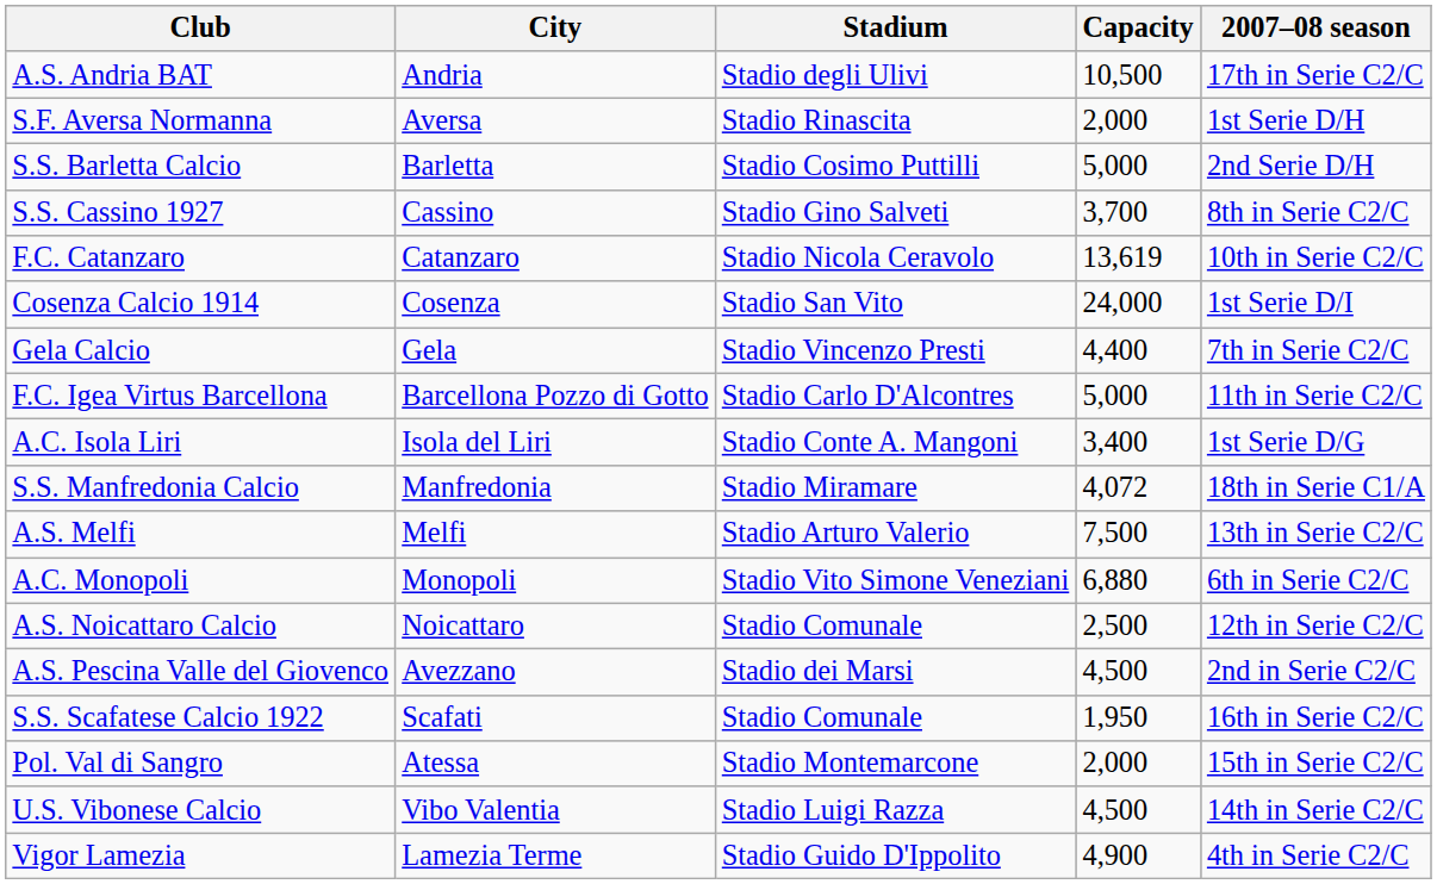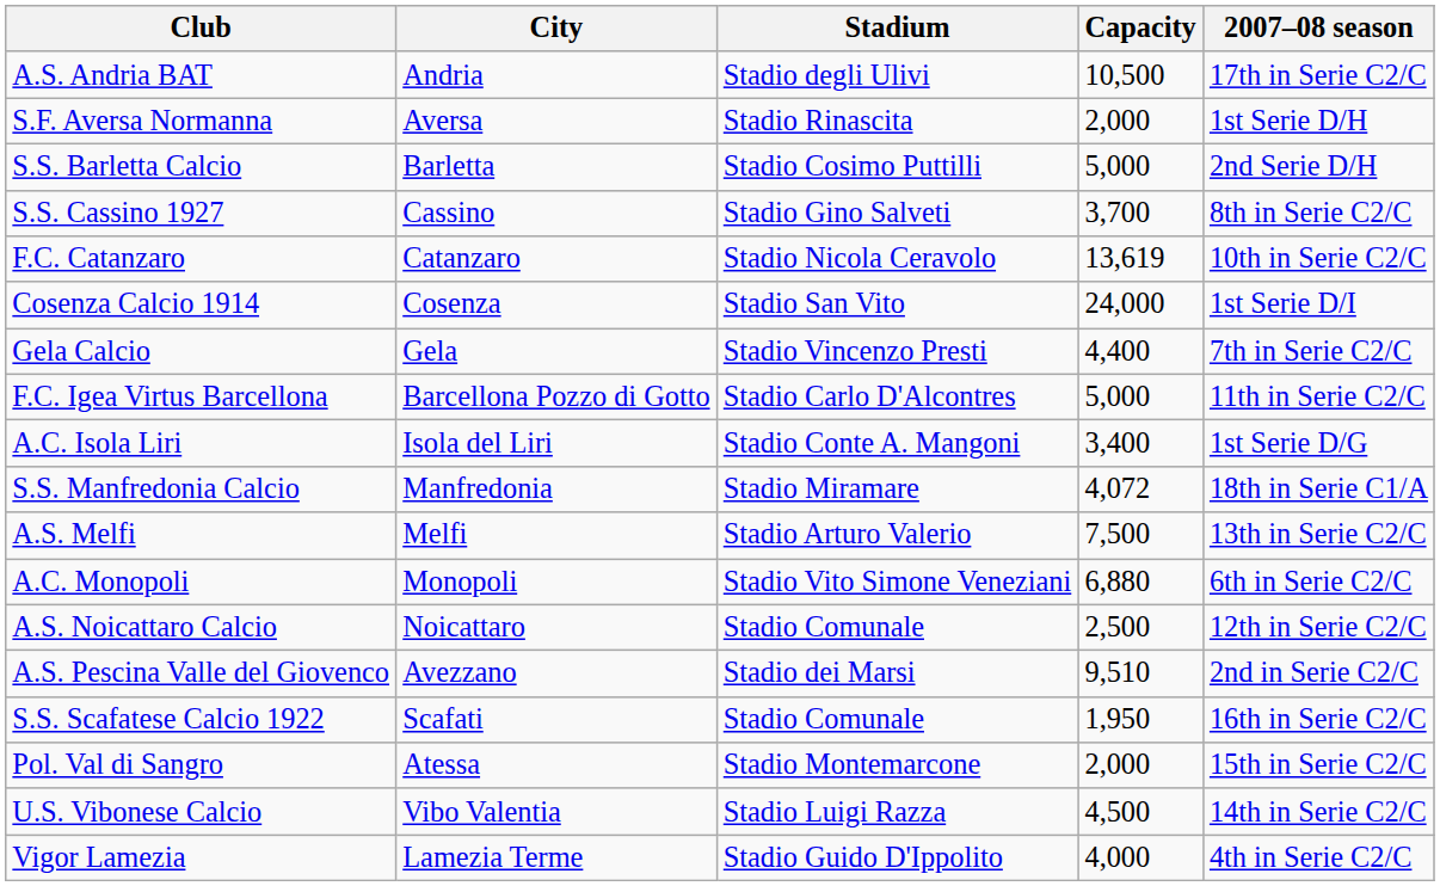 <table class="wikitable sortable">
 <tr>
 <th>Club</th>
 <th>City</th>
 <th>Stadium</th>
 <th>Capacity</th>
 <th>2007–08 season</th>
 </tr>
 <tr>
 <td><a href='#'>A.S. Andria BAT</a></td>
 <td><a href='#'>Andria</a></td>
 <td><a href='#'>Stadio degli Ulivi</a></td>
 <td>10,500</td>
 <td><a href='#'>17th in Serie C2/C</a></td>
 </tr>
 <tr>
 <td><a href='#'>S.F. Aversa Normanna</a></td>
 <td><a href='#'>Aversa</a></td>
 <td><a href='#'>Stadio Rinascita</a></td>
 <td>2,000</td>
 <td><a href='#'>1st Serie D/H</a></td>
 </tr>
 <tr>
 <td><a href='#'>S.S. Barletta Calcio</a></td>
 <td><a href='#'>Barletta</a></td>
 <td><a href='#'>Stadio Cosimo Puttilli</a></td>
 <td>5,000</td>
 <td><a href='#'>2nd Serie D/H</a></td>
 </tr>
 <tr>
 <td><a href='#'>S.S. Cassino 1927</a></td>
 <td><a href='#'>Cassino</a></td>
 <td><a href='#'>Stadio Gino Salveti</a></td>
 <td>3,700</td>
 <td><a href='#'>8th in Serie C2/C</a></td>
 </tr>
 <tr>
 <td><a href='#'>F.C. Catanzaro</a></td>
 <td><a href='#'>Catanzaro</a></td>
 <td><a href='#'>Stadio Nicola Ceravolo</a></td>
 <td>13,619</td>
 <td><a href='#'>10th in Serie C2/C</a></td>
 </tr>
 <tr>
 <td><a href='#'>Cosenza Calcio 1914</a></td>
 <td><a href='#'>Cosenza</a></td>
 <td><a href='#'>Stadio San Vito</a></td>
 <td>24,000</td>
 <td><a href='#'>1st Serie D/I</a></td>
 </tr>
 <tr>
 <td><a href='#'>Gela Calcio</a></td>
 <td><a href='#'>Gela</a></td>
 <td><a href='#'>Stadio Vincenzo Presti</a></td>
 <td>4,400</td>
 <td><a href='#'>7th in Serie C2/C</a></td>
 </tr>
 <tr>
 <td><a href='#'>F.C. Igea Virtus Barcellona</a></td>
 <td><a href='#'>Barcellona Pozzo di Gotto</a></td>
 <td><a href='#'>Stadio Carlo D'Alcontres</a></td>
 <td>5,000</td>
 <td><a href='#'>11th in Serie C2/C</a></td>
 </tr>
 <tr>
 <td><a href='#'>A.C. Isola Liri</a></td>
 <td><a href='#'>Isola del Liri</a></td>
 <td><a href='#'>Stadio Conte A. Mangoni</a></td>
 <td>3,400</td>
 <td><a href='#'>1st Serie D/G</a></td>
 </tr>
 <tr>
 <td><a href='#'>S.S. Manfredonia Calcio</a></td>
 <td><a href='#'>Manfredonia</a></td>
 <td><a href='#'>Stadio Miramare</a></td>
 <td>4,072</td>
 <td><a href='#'>18th in Serie C1/A</a></td>
 </tr>
 <tr>
 <td><a href='#'>A.S. Melfi</a></td>
 <td><a href='#'>Melfi</a></td>
 <td><a href='#'>Stadio Arturo Valerio</a></td>
 <td>7,500</td>
 <td><a href='#'>13th in Serie C2/C</a></td>
 </tr>
 <tr>
 <td><a href='#'>A.C. Monopoli</a></td>
 <td><a href='#'>Monopoli</a></td>
 <td><a href='#'>Stadio Vito Simone Veneziani</a></td>
 <td>6,880</td>
 <td><a href='#'>6th in Serie C2/C</a></td>
 </tr>
 <tr>
 <td><a href='#'>A.S. Noicattaro Calcio</a></td>
 <td><a href='#'>Noicattaro</a></td>
 <td><a href='#'>Stadio Comunale</a></td>
 <td>2,500</td>
 <td><a href='#'>12th in Serie C2/C</a></td>
 </tr>
 <tr>
 <td><a href='#'>A.S. Pescina Valle del Giovenco</a></td>
 <td><a href='#'>Avezzano</a></td>
 <td><a href='#'>Stadio dei Marsi</a></td>
-<td>4,500</td>
+<td>9,510</td>
 <td><a href='#'>2nd in Serie C2/C</a></td>
 </tr>
 <tr>
 <td><a href='#'>S.S. Scafatese Calcio 1922</a></td>
 <td><a href='#'>Scafati</a></td>
 <td><a href='#'>Stadio Comunale</a></td>
 <td>1,950</td>
 <td><a href='#'>16th in Serie C2/C</a></td>
 </tr>
 <tr>
 <td><a href='#'>Pol. Val di Sangro</a></td>
 <td><a href='#'>Atessa</a></td>
 <td><a href='#'>Stadio Montemarcone</a></td>
 <td>2,000</td>
 <td><a href='#'>15th in Serie C2/C</a></td>
 </tr>
 <tr>
 <td><a href='#'>U.S. Vibonese Calcio</a></td>
 <td><a href='#'>Vibo Valentia</a></td>
 <td><a href='#'>Stadio Luigi Razza</a></td>
 <td>4,500</td>
 <td><a href='#'>14th in Serie C2/C</a></td>
 </tr>
 <tr>
 <td><a href='#'>Vigor Lamezia</a></td>
 <td><a href='#'>Lamezia Terme</a></td>
 <td><a href='#'>Stadio Guido D'Ippolito</a></td>
-<td>4,900</td>
+<td>4,000</td>
 <td><a href='#'>4th in Serie C2/C</a></td>
 </tr>
 </table>
